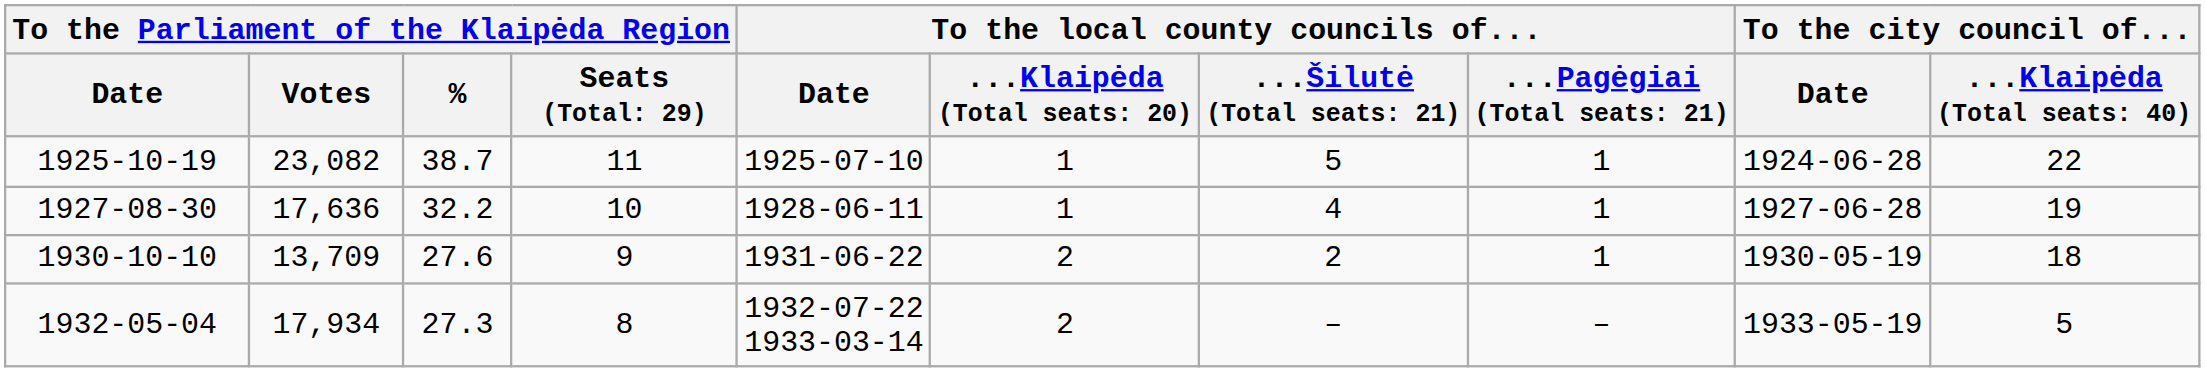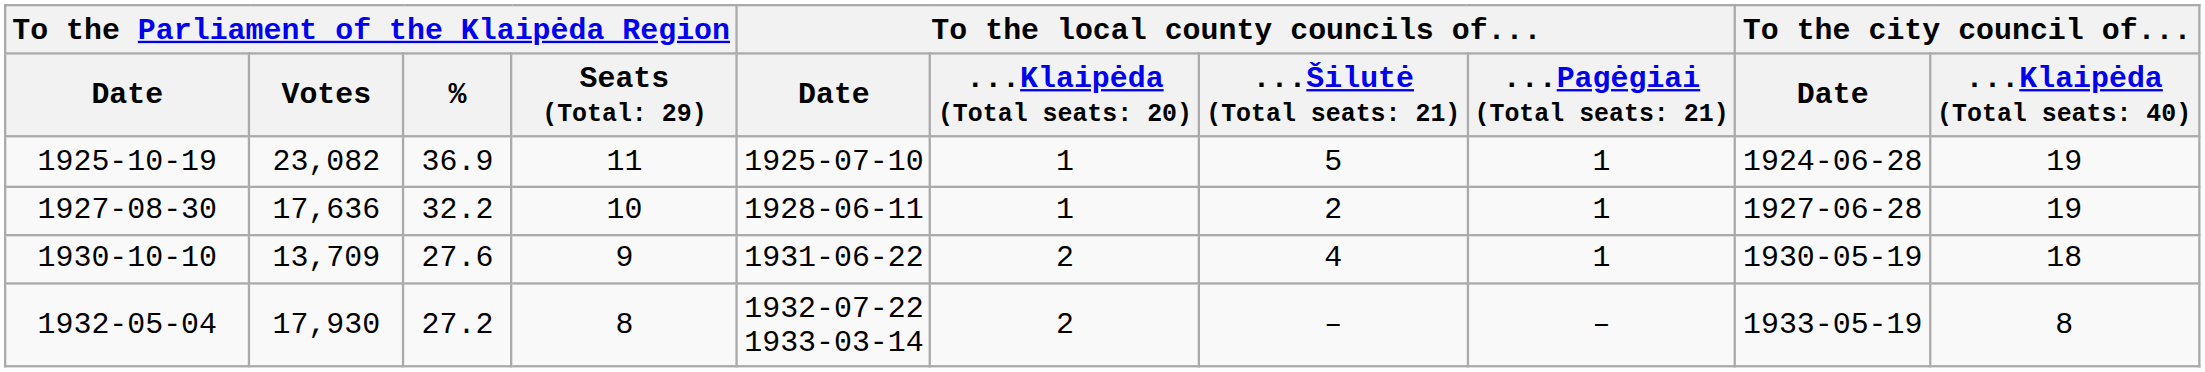 <table class="wikitable">
 <tr>
 <th colspan=4>To the <a href='#'>Parliament of the Klaipėda Region</a></th>
 <th colspan=4>To the local county councils of...</th>
 <th colspan=2>To the city council of...</th>
 </tr>
 <tr>
 <th>Date</th>
 <th>Votes</th>
 <th>%</th>
 <th>Seats<br><small>(Total: 29)</small></th>
 <th>Date</th>
 <th>...<a href='#'>Klaipėda</a><br><small>(Total seats: 20)</small></th>
 <th>...<a href='#'>Šilutė</a><br><small>(Total seats: 21)</small></th>
 <th>...<a href='#'>Pagėgiai</a><br><small>(Total seats: 21)</small></th>
 <th>Date</th>
 <th>...<a href='#'>Klaipėda</a><br><small>(Total seats: 40)</small></th>
 </tr>
 <tr align=center>
 <td>1925-10-19</td>
 <td>23,082</td>
-<td>38.7</td>
+<td>36.9</td>
 <td>11</td>
 <td>1925-07-10</td>
 <td>1</td>
 <td>5</td>
 <td>1</td>
 <td>1924-06-28</td>
-<td>22</td>
+<td>19</td>
 </tr>
 <tr align=center>
 <td>1927-08-30</td>
 <td>17,636</td>
 <td>32.2</td>
 <td>10</td>
 <td>1928-06-11</td>
 <td>1</td>
-<td>4</td>
+<td>2</td>
 <td>1</td>
 <td>1927-06-28</td>
 <td>19</td>
 </tr>
 <tr align=center>
 <td>1930-10-10</td>
 <td>13,709</td>
 <td>27.6</td>
 <td>9</td>
 <td>1931-06-22</td>
 <td>2</td>
-<td>2</td>
+<td>4</td>
 <td>1</td>
 <td>1930-05-19</td>
 <td>18</td>
 </tr>
 <tr align=center>
 <td>1932-05-04</td>
-<td>17,934</td>
-<td>27.3</td>
+<td>17,930</td>
+<td>27.2</td>
 <td>8</td>
 <td>1932-07-22<br>1933-03-14</td>
 <td>2</td>
 <td>–</td>
 <td>–</td>
 <td>1933-05-19</td>
-<td>5</td>
+<td>8</td>
 </tr>
 </table>
